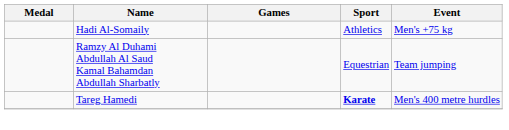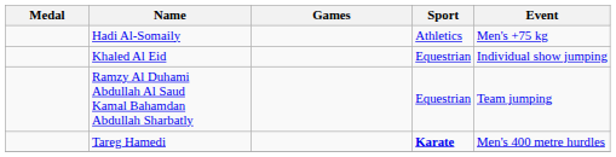 <table class="wikitable sortable">
 <tr>
 <th style="width:6em">Medal</th>
 <th style="width:12em">Name</th>
 <th style="width:12em">Games</th>
 <th>Sport</th>
 <th>Event</th>
 </tr>
 <tr>
 <td></td>
 <td><a href='#'>Hadi Al-Somaily</a></td>
 <td></td>
 <td> <a href='#'>Athletics</a></td>
 <td><a href='#'>Men's +75 kg</a></td>
+</tr>
+<tr>
+<td></td>
+<td><a href='#'>Khaled Al Eid</a></td>
+<td></td>
+<td> <a href='#'>Equestrian</a></td>
+<td><a href='#'>Individual show jumping</a></td>
 </tr>
 <tr>
 <td></td>
 <td><a href='#'>Ramzy Al Duhami</a><br><a href='#'>Abdullah Al Saud</a><br><a href='#'>Kamal Bahamdan</a><br><a href='#'>Abdullah Sharbatly</a></td>
 <td></td>
 <td> <a href='#'>Equestrian</a></td>
 <td><a href='#'>Team jumping</a></td>
 </tr>
 <tr>
 <td></td>
 <td><a href='#'>Tareg Hamedi</a></td>
 <td></td>
 <td><strong> <a href='#'>Karate</a></strong></td>
 <td><a href='#'>Men's 400 metre hurdles</a></td>
 </tr>
 <tr>
 </tr>
 </table>
